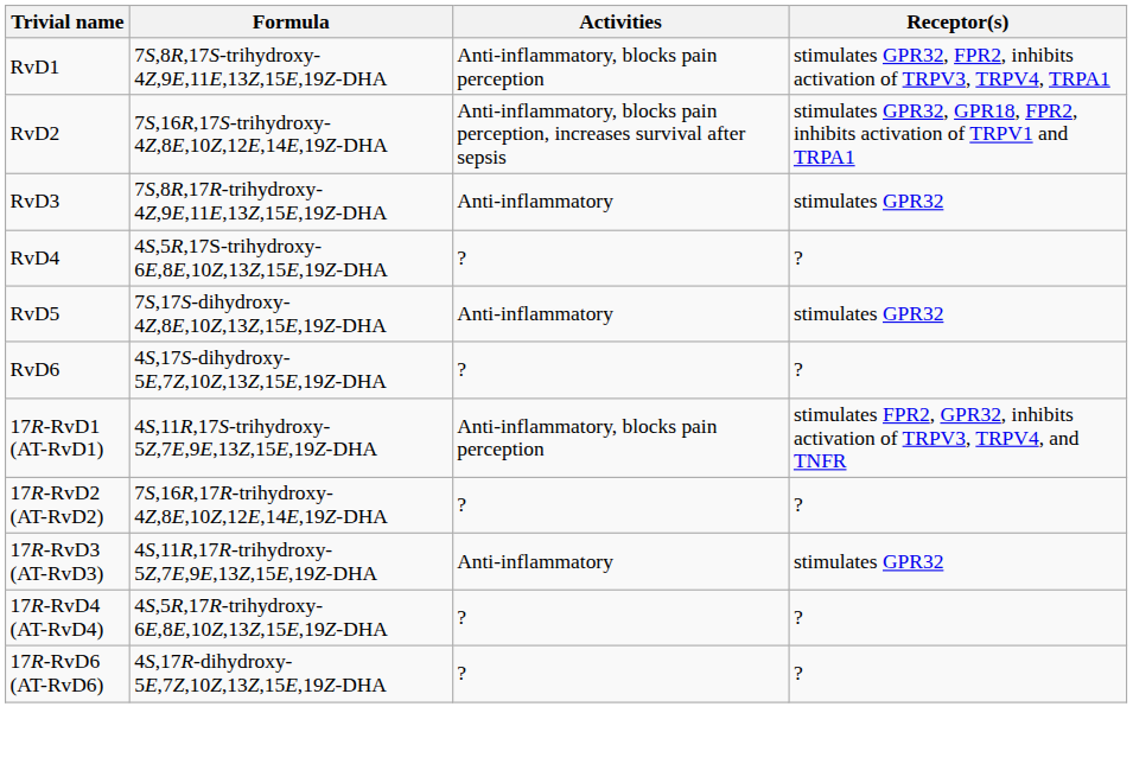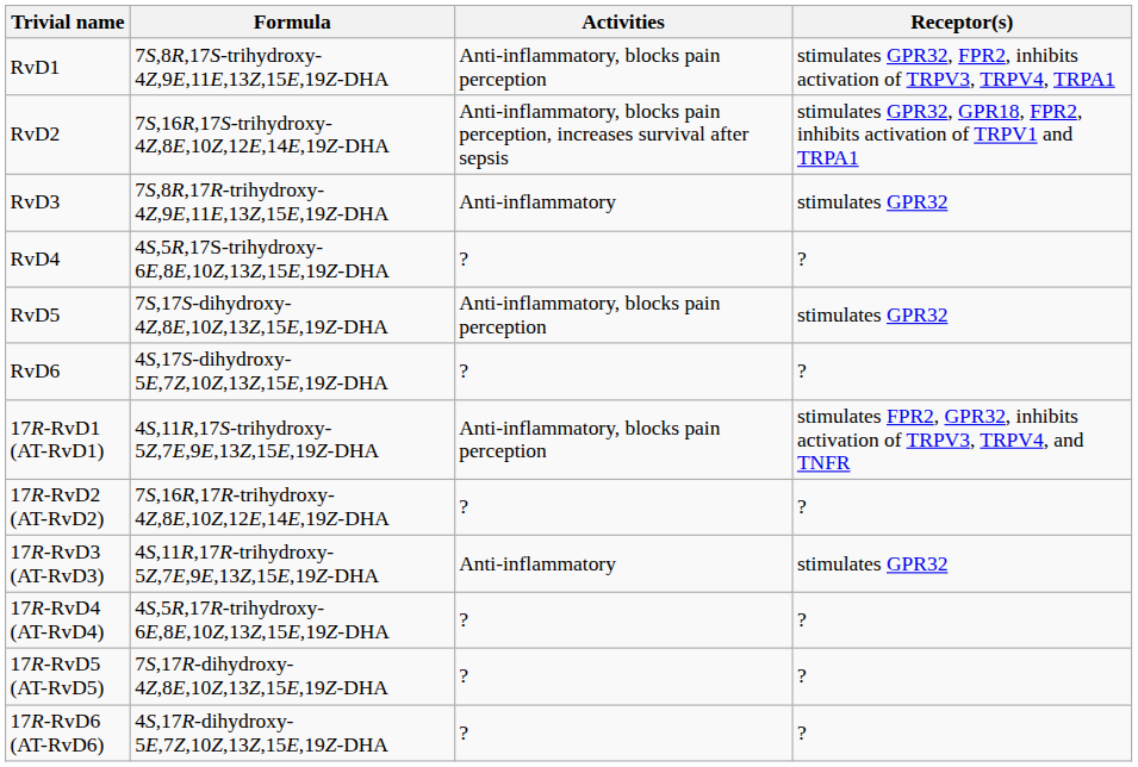 <table class="wikitable">
 <tr>
 <th>Trivial name</th>
 <th>Formula</th>
 <th>Activities</th>
 <th>Receptor(s)</th>
 </tr>
 <tr>
 <td>RvD1</td>
 <td>7<em>S</em>,8<em>R</em>,17<em>S</em>-trihydroxy-4<em>Z</em>,9<em>E</em>,11<em>E</em>,13<em>Z</em>,15<em>E</em>,19<em>Z</em>-DHA</td>
 <td>Anti-inflammatory, blocks pain perception</td>
 <td>stimulates <a href='#'>GPR32</a>, <a href='#'>FPR2</a>, inhibits activation of <a href='#'>TRPV3</a>, <a href='#'>TRPV4</a>, <a href='#'>TRPA1</a></td>
 </tr>
 <tr>
 <td>RvD2</td>
 <td>7<em>S</em>,16<em>R</em>,17<em>S</em>-trihydroxy-4<em>Z</em>,8<em>E</em>,10<em>Z</em>,12<em>E</em>,14<em>E</em>,19<em>Z</em>-DHA</td>
 <td>Anti-inflammatory, blocks pain perception, increases survival after sepsis </td>
 <td>stimulates <a href='#'>GPR32</a>, <a href='#'>GPR18</a>, <a href='#'>FPR2</a>, inhibits activation of <a href='#'>TRPV1</a> and <a href='#'>TRPA1</a></td>
 </tr>
 <tr>
 <td>RvD3</td>
 <td>7<em>S</em>,8<em>R</em>,17<em>R</em>-trihydroxy-4<em>Z</em>,9<em>E</em>,11<em>E</em>,13<em>Z</em>,15<em>E</em>,19<em>Z</em>-DHA</td>
 <td>Anti-inflammatory</td>
 <td>stimulates <a href='#'>GPR32</a></td>
 </tr>
 <tr>
 <td>RvD4</td>
 <td>4<em>S</em>,5<em>R</em>,17S-trihydroxy-6<em>E</em>,8<em>E</em>,10<em>Z</em>,13<em>Z</em>,15<em>E</em>,19<em>Z</em>-DHA</td>
 <td>?</td>
 <td>?</td>
 </tr>
 <tr>
 <td>RvD5</td>
 <td>7<em>S</em>,17<em>S</em>-dihydroxy-4<em>Z</em>,8<em>E</em>,10<em>Z</em>,13<em>Z</em>,15<em>E</em>,19<em>Z</em>-DHA</td>
-<td>Anti-inflammatory</td>
+<td>Anti-inflammatory, blocks pain perception</td>
 <td>stimulates <a href='#'>GPR32</a></td>
 </tr>
 <tr>
 <td>RvD6</td>
 <td>4<em>S</em>,17<em>S</em>-dihydroxy-5<em>E</em>,7<em>Z</em>,10<em>Z</em>,13<em>Z</em>,15<em>E</em>,19<em>Z</em>-DHA</td>
 <td>?</td>
 <td>?</td>
 </tr>
 <tr>
 <td>17<em>R</em>-RvD1 (<abbr>AT-Rv</abbr>D1)</td>
 <td>4<em>S</em>,11<em>R</em>,17<em>S</em>-trihydroxy-5<em>Z</em>,7<em>E</em>,9<em>E</em>,13<em>Z</em>,15<em>E</em>,19<em>Z</em>-DHA</td>
 <td>Anti-inflammatory, blocks pain perception</td>
 <td>stimulates <a href='#'>FPR2</a>, <a href='#'>GPR32</a>, inhibits activation of <a href='#'>TRPV3</a>, <a href='#'>TRPV4</a>, and <a href='#'>TNFR</a></td>
 </tr>
 <tr>
 <td>17<em>R</em>-RvD2 (AT-RvD2)</td>
 <td>7<em>S</em>,16<em>R</em>,17<em>R</em>-trihydroxy-4<em>Z</em>,8<em>E</em>,10<em>Z</em>,12<em>E</em>,14<em>E</em>,19<em>Z</em>-DHA</td>
 <td>?</td>
 <td>?</td>
 </tr>
 <tr>
 <td>17<em>R</em>-RvD3 (AT-RvD3)</td>
 <td>4<em>S</em>,11<em>R</em>,17<em>R</em>-trihydroxy-5<em>Z</em>,7<em>E</em>,9<em>E</em>,13<em>Z</em>,15<em>E</em>,19<em>Z</em>-DHA</td>
 <td>Anti-inflammatory</td>
 <td>stimulates <a href='#'>GPR32</a></td>
 </tr>
 <tr>
 <td>17<em>R</em>-RvD4 (AT-RvD4)</td>
 <td>4<em>S</em>,5<em>R</em>,17<em>R</em>-trihydroxy-6<em>E</em>,8<em>E</em>,10<em>Z</em>,13<em>Z</em>,15<em>E</em>,19<em>Z</em>-DHA</td>
 <td>?</td>
 <td>?</td>
 </tr>
 <tr>
+<td>17<em>R</em>-RvD5 (AT-RvD5)</td>
+<td>7<em>S</em>,17<em>R</em>-dihydroxy-4<em>Z</em>,8<em>E</em>,10<em>Z</em>,13<em>Z</em>,15<em>E</em>,19<em>Z</em>-DHA</td>
+<td>?</td>
+<td>?</td>
+</tr>
+<tr>
 <td>17<em>R</em>-RvD6 (AT-RvD6)</td>
 <td>4<em>S</em>,17<em>R</em>-dihydroxy-5<em>E</em>,7<em>Z</em>,10<em>Z</em>,13<em>Z</em>,15<em>E</em>,19<em>Z</em>-DHA</td>
 <td>?</td>
 <td>?</td>
 </tr>
 </table>
